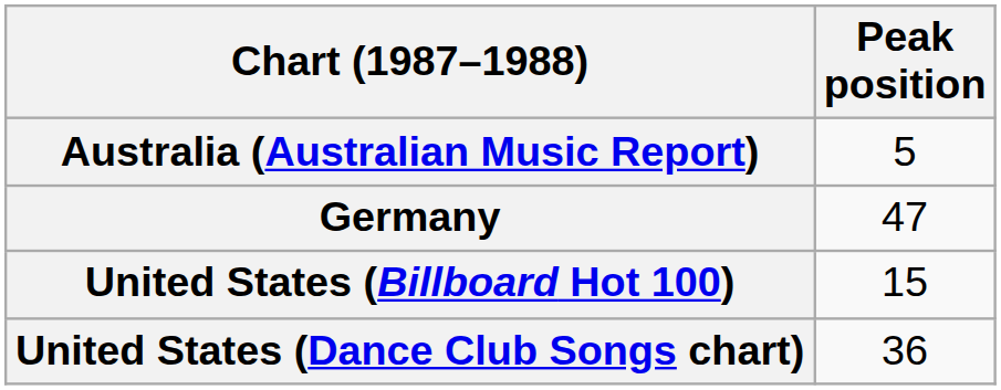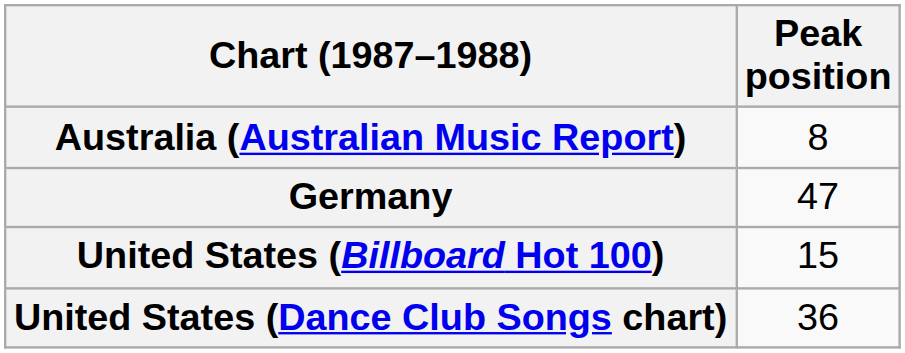 <table class="wikitable sortable plainrowheaders">
 <tr>
 <th>Chart (1987–1988)</th>
 <th>Peak<br>position</th>
 </tr>
 <tr>
 <th scope="row">Australia (<a href='#'>Australian Music Report</a>)</th>
-<td align="center">5</td>
+<td align="center">8</td>
 </tr>
 <tr>
 <th scope="row">Germany</th>
 <td align="center">47</td>
 </tr>
 <tr>
 <th scope="row">United States (<a href='#'><em>Billboard</em> Hot 100</a>)</th>
 <td align="center">15</td>
 </tr>
 <tr>
 <th scope="row">United States (<a href='#'>Dance Club Songs</a> chart)</th>
 <td align="center">36</td>
 </tr>
 </table>
